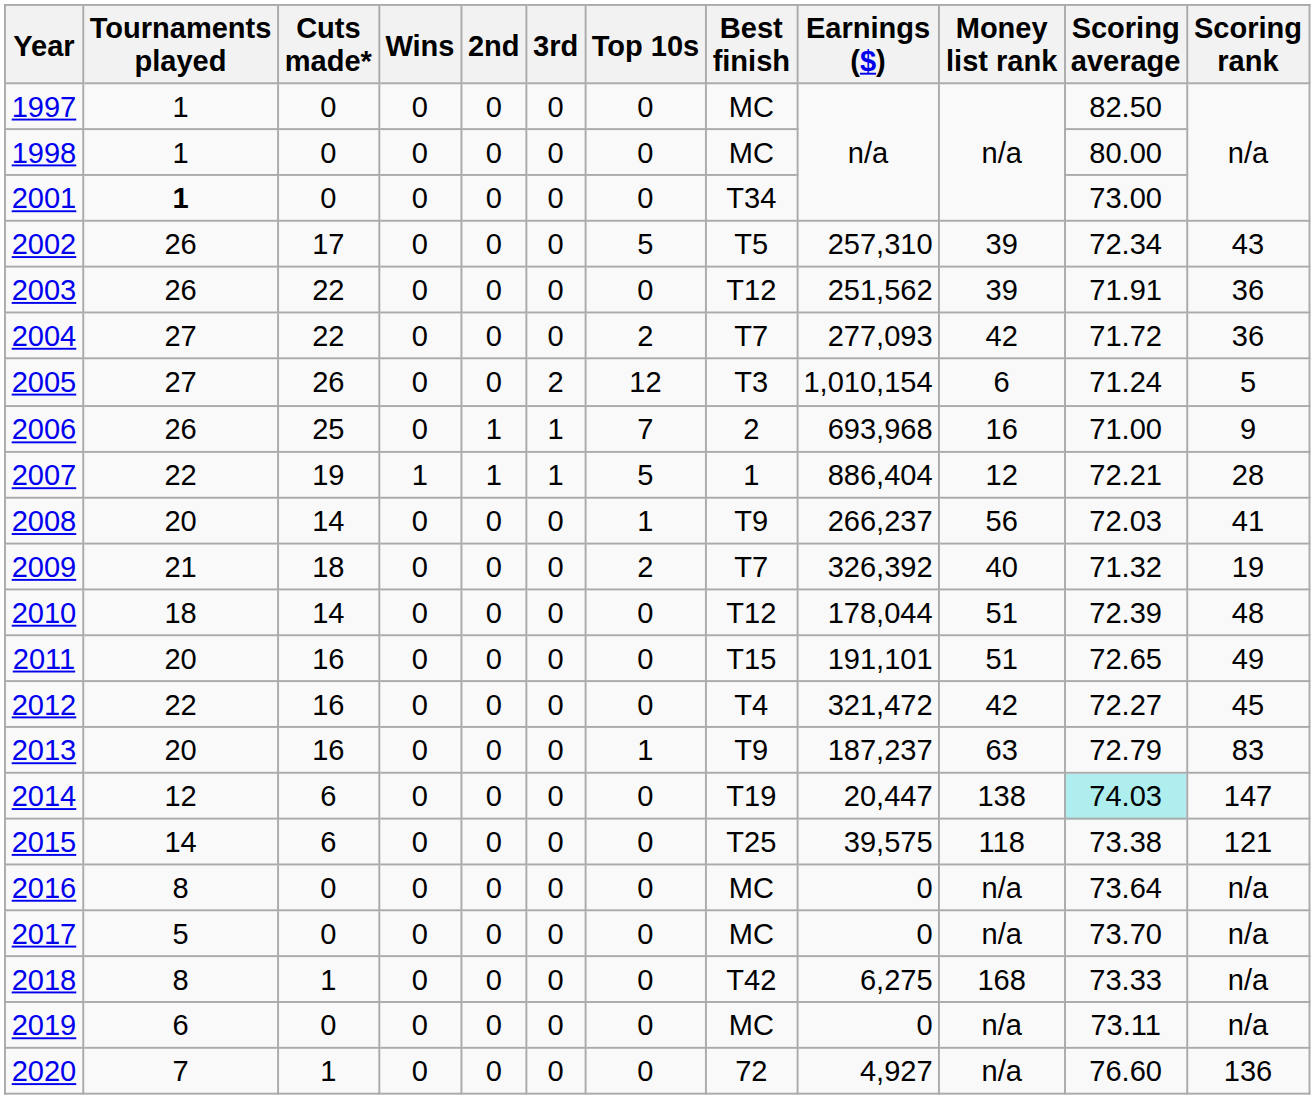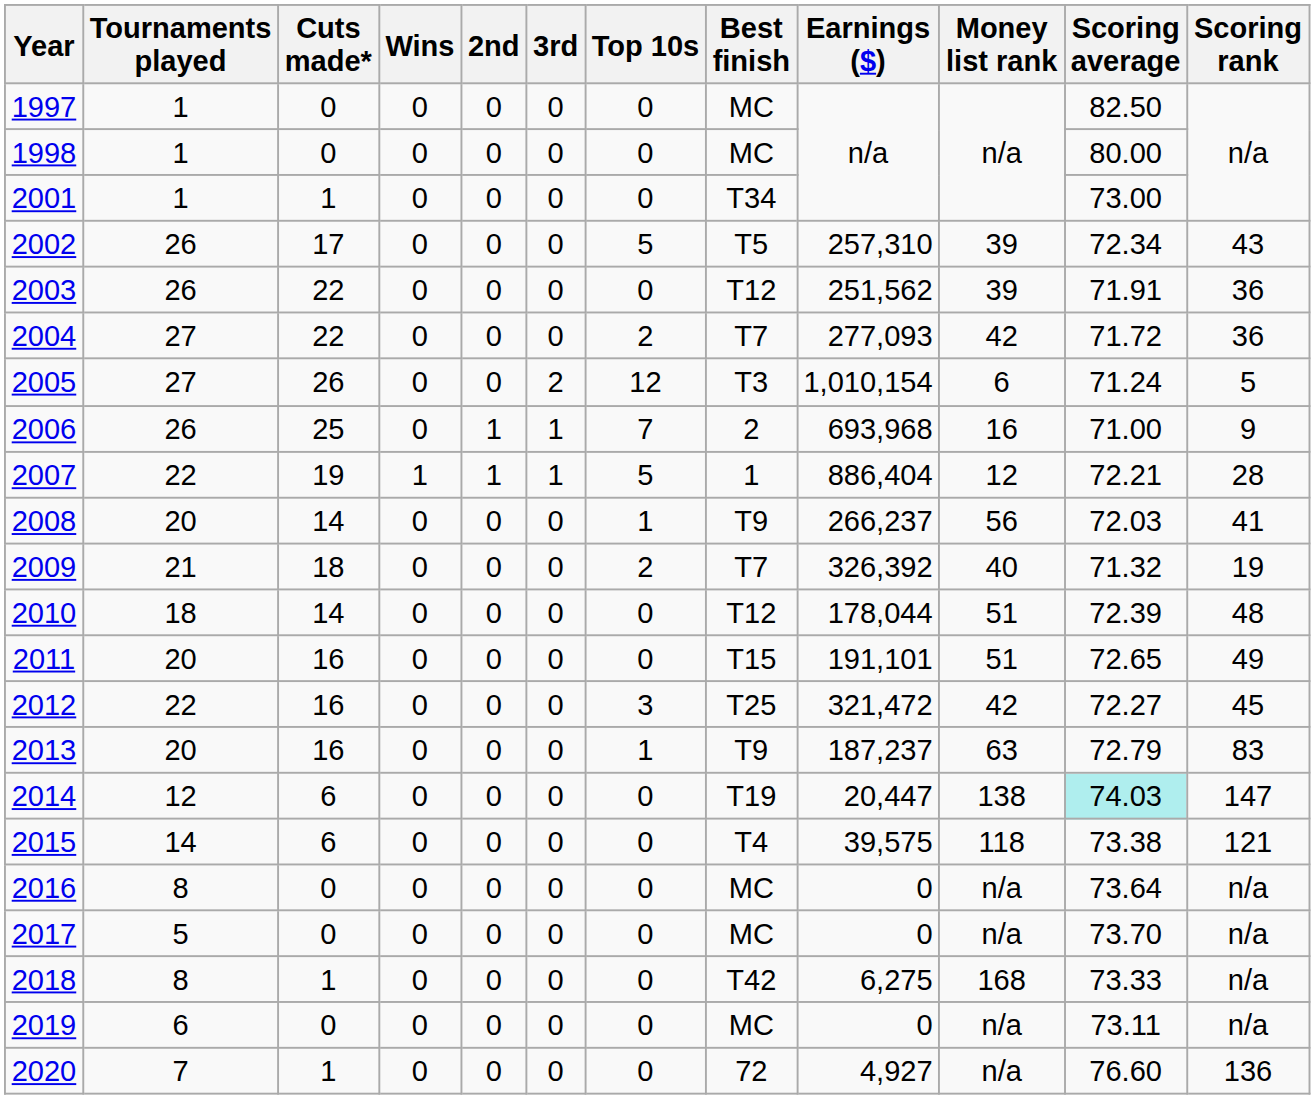 <table class="wikitable" style="text-align:center; font-size: 95%;">
 <tr>
 <th>Year</th>
 <th>Tournaments <br>played</th>
 <th>Cuts <br>made*</th>
 <th>Wins</th>
 <th>2nd</th>
 <th>3rd</th>
 <th>Top 10s</th>
 <th>Best <br>finish</th>
 <th>Earnings<br>(<a href='#'>$</a>)</th>
 <th>Money <br>list rank</th>
 <th>Scoring <br>average</th>
 <th>Scoring<br>rank</th>
 </tr>
 <tr>
 <td><a href='#'>1997</a></td>
 <td>1</td>
 <td>0</td>
 <td>0</td>
 <td>0</td>
 <td>0</td>
 <td>0</td>
 <td>MC</td>
 <td rowspan=3>n/a</td>
 <td rowspan=3>n/a</td>
 <td>82.50</td>
 <td rowspan=3>n/a</td>
 </tr>
 <tr>
 <td><a href='#'>1998</a></td>
 <td>1</td>
 <td>0</td>
 <td>0</td>
 <td>0</td>
 <td>0</td>
 <td>0</td>
 <td>MC</td>
 <td>80.00</td>
 </tr>
 <tr>
 <td><a href='#'>2001</a></td>
-<td><strong>1</strong></td>
-<td>0</td>
+<td>1</td>
+<td>1</td>
 <td>0</td>
 <td>0</td>
 <td>0</td>
 <td>0</td>
 <td>T34</td>
 <td>73.00</td>
 </tr>
 <tr>
 <td><a href='#'>2002</a></td>
 <td>26</td>
 <td>17</td>
 <td>0</td>
 <td>0</td>
 <td>0</td>
 <td>5</td>
 <td>T5</td>
 <td align="right">257,310</td>
 <td>39</td>
 <td>72.34</td>
 <td>43</td>
 </tr>
 <tr>
 <td><a href='#'>2003</a></td>
 <td>26</td>
 <td>22</td>
 <td>0</td>
 <td>0</td>
 <td>0</td>
 <td>0</td>
 <td>T12</td>
 <td align="right">251,562</td>
 <td>39</td>
 <td>71.91</td>
 <td>36</td>
 </tr>
 <tr>
 <td><a href='#'>2004</a></td>
 <td>27</td>
 <td>22</td>
 <td>0</td>
 <td>0</td>
 <td>0</td>
 <td>2</td>
 <td>T7</td>
 <td align="right">277,093</td>
 <td>42</td>
 <td>71.72</td>
 <td>36</td>
 </tr>
 <tr>
 <td><a href='#'>2005</a></td>
 <td>27</td>
 <td>26</td>
 <td>0</td>
 <td>0</td>
 <td>2</td>
 <td>12</td>
 <td>T3</td>
 <td align="right">1,010,154</td>
 <td>6</td>
 <td>71.24</td>
 <td>5</td>
 </tr>
 <tr>
 <td><a href='#'>2006</a></td>
 <td>26</td>
 <td>25</td>
 <td>0</td>
 <td>1</td>
 <td>1</td>
 <td>7</td>
 <td>2</td>
 <td align="right">693,968</td>
 <td>16</td>
 <td>71.00</td>
 <td>9</td>
 </tr>
 <tr>
 <td><a href='#'>2007</a></td>
 <td>22</td>
 <td>19</td>
 <td>1</td>
 <td>1</td>
 <td>1</td>
 <td>5</td>
 <td>1</td>
 <td align="right">886,404</td>
 <td>12</td>
 <td>72.21</td>
 <td>28</td>
 </tr>
 <tr>
 <td><a href='#'>2008</a></td>
 <td>20</td>
 <td>14</td>
 <td>0</td>
 <td>0</td>
 <td>0</td>
 <td>1</td>
 <td>T9</td>
 <td align="right">266,237</td>
 <td>56</td>
 <td>72.03</td>
 <td>41</td>
 </tr>
 <tr>
 <td><a href='#'>2009</a></td>
 <td>21</td>
 <td>18</td>
 <td>0</td>
 <td>0</td>
 <td>0</td>
 <td>2</td>
 <td>T7</td>
 <td align="right">326,392</td>
 <td>40</td>
 <td>71.32</td>
 <td>19</td>
 </tr>
 <tr>
 <td><a href='#'>2010</a></td>
 <td>18</td>
 <td>14</td>
 <td>0</td>
 <td>0</td>
 <td>0</td>
 <td>0</td>
 <td>T12</td>
 <td align="right">178,044</td>
 <td>51</td>
 <td>72.39</td>
 <td>48</td>
 </tr>
 <tr>
 <td><a href='#'>2011</a></td>
 <td>20</td>
 <td>16</td>
 <td>0</td>
 <td>0</td>
 <td>0</td>
 <td>0</td>
 <td>T15</td>
 <td align="right">191,101</td>
 <td>51</td>
 <td>72.65</td>
 <td>49</td>
 </tr>
 <tr>
 <td><a href='#'>2012</a></td>
 <td>22</td>
 <td>16</td>
 <td>0</td>
 <td>0</td>
 <td>0</td>
-<td>0</td>
-<td>T4</td>
+<td>3</td>
+<td>T25</td>
 <td align="right">321,472</td>
 <td>42</td>
 <td>72.27</td>
 <td>45</td>
 </tr>
 <tr>
 <td><a href='#'>2013</a></td>
 <td>20</td>
 <td>16</td>
 <td>0</td>
 <td>0</td>
 <td>0</td>
 <td>1</td>
 <td>T9</td>
 <td align="right">187,237</td>
 <td>63</td>
 <td>72.79</td>
 <td>83</td>
 </tr>
 <tr>
 <td><a href='#'>2014</a></td>
 <td>12</td>
 <td>6</td>
 <td>0</td>
 <td>0</td>
 <td>0</td>
 <td>0</td>
 <td>T19</td>
 <td align="right">20,447</td>
 <td>138</td>
 <td style="background: paleturquoise;">74.03</td>
 <td>147</td>
 </tr>
 <tr>
 <td><a href='#'>2015</a></td>
 <td>14</td>
 <td>6</td>
 <td>0</td>
 <td>0</td>
 <td>0</td>
 <td>0</td>
-<td>T25</td>
+<td>T4</td>
 <td align="right">39,575</td>
 <td>118</td>
 <td>73.38</td>
 <td>121</td>
 </tr>
 <tr>
 <td><a href='#'>2016</a></td>
 <td>8</td>
 <td>0</td>
 <td>0</td>
 <td>0</td>
 <td>0</td>
 <td>0</td>
 <td>MC</td>
 <td align=right>0</td>
 <td>n/a</td>
 <td>73.64</td>
 <td>n/a</td>
 </tr>
 <tr>
 <td><a href='#'>2017</a></td>
 <td>5</td>
 <td>0</td>
 <td>0</td>
 <td>0</td>
 <td>0</td>
 <td>0</td>
 <td>MC</td>
 <td align=right>0</td>
 <td>n/a</td>
 <td>73.70</td>
 <td>n/a</td>
 </tr>
 <tr>
 <td><a href='#'>2018</a></td>
 <td>8</td>
 <td>1</td>
 <td>0</td>
 <td>0</td>
 <td>0</td>
 <td>0</td>
 <td>T42</td>
 <td align=right>6,275</td>
 <td>168</td>
 <td>73.33</td>
 <td>n/a</td>
 </tr>
 <tr>
 <td><a href='#'>2019</a></td>
 <td>6</td>
 <td>0</td>
 <td>0</td>
 <td>0</td>
 <td>0</td>
 <td>0</td>
 <td>MC</td>
 <td align=right>0</td>
 <td>n/a</td>
 <td>73.11</td>
 <td>n/a</td>
 </tr>
 <tr>
 <td><a href='#'>2020</a></td>
 <td>7</td>
 <td>1</td>
 <td>0</td>
 <td>0</td>
 <td>0</td>
 <td>0</td>
 <td>72</td>
 <td align=right>4,927</td>
 <td>n/a</td>
 <td>76.60</td>
 <td>136</td>
 </tr>
 </table>
